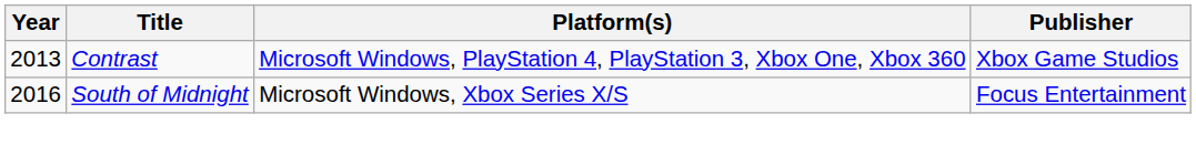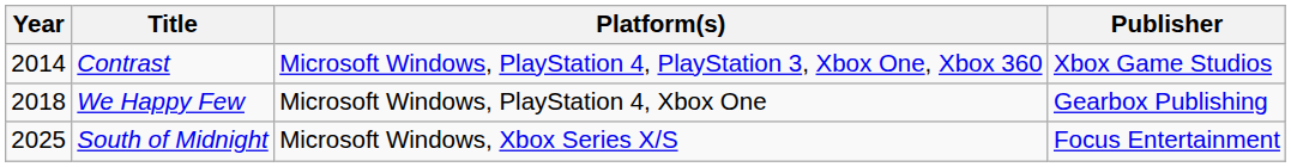 <table class="wikitable">
 <tr>
 <th>Year</th>
 <th>Title</th>
 <th>Platform(s)</th>
 <th>Publisher</th>
 </tr>
 <tr>
-<td>2013</td>
+<td>2014</td>
 <td><em><a href='#'>Contrast</a></em></td>
 <td><a href='#'>Microsoft Windows</a>, <a href='#'>PlayStation 4</a>, <a href='#'>PlayStation 3</a>, <a href='#'>Xbox One</a>, <a href='#'>Xbox 360</a></td>
 <td><a href='#'>Xbox Game Studios</a></td>
 </tr>
 <tr>
-<td>2016</td>
+<td>2018</td>
+<td><em><a href='#'>We Happy Few</a></em></td>
+<td>Microsoft Windows, PlayStation 4, Xbox One</td>
+<td><a href='#'>Gearbox Publishing</a></td>
+</tr>
+<tr>
+<td>2025</td>
 <td><em><a href='#'>South of Midnight</a></em></td>
 <td>Microsoft Windows, <a href='#'>Xbox Series X/S</a></td>
 <td><a href='#'>Focus Entertainment</a></td>
 </tr>
 </table>
